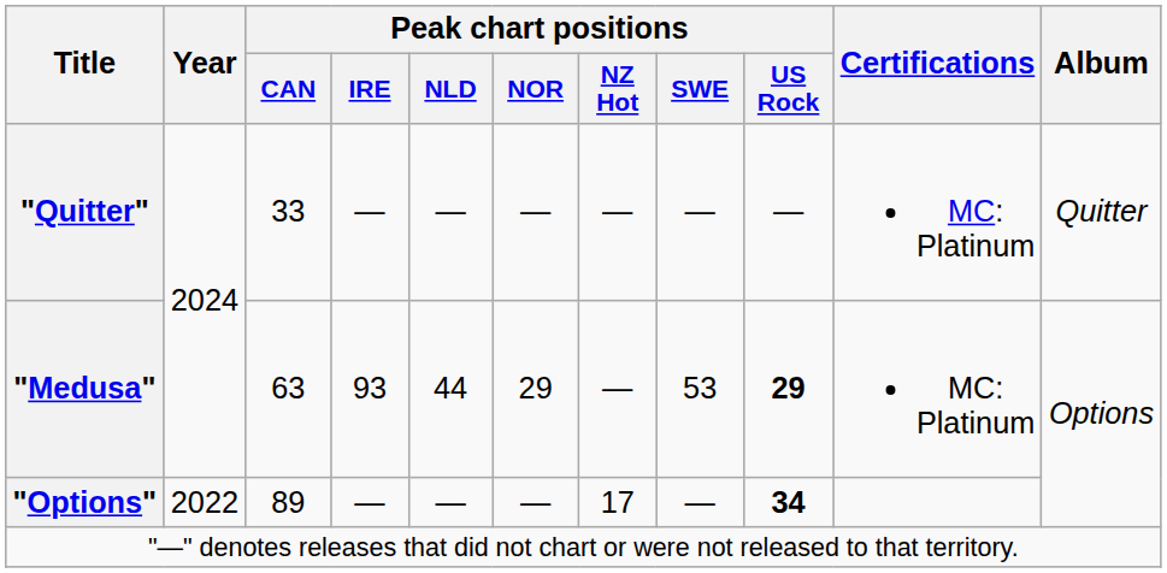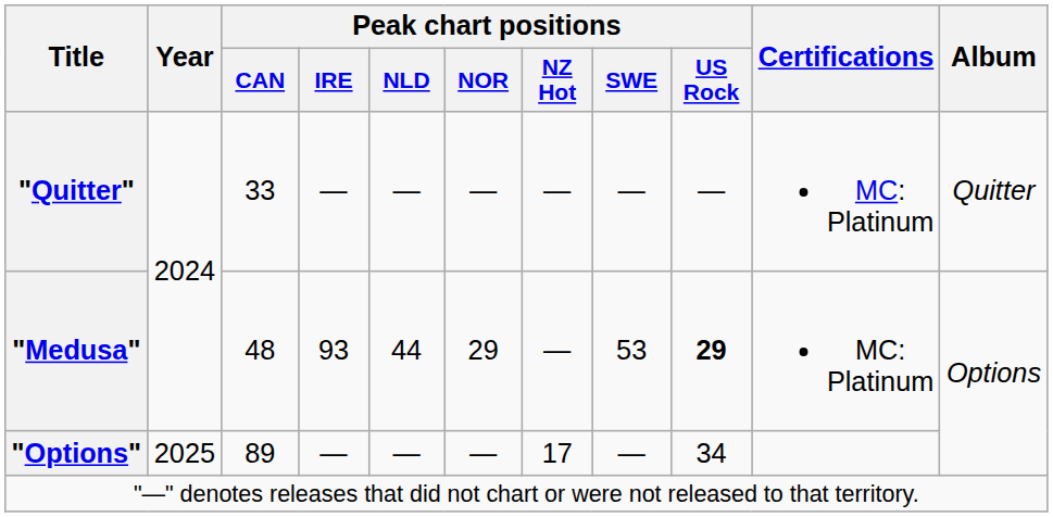 <table class="wikitable plainrowheaders" style="text-align:center;">
 <tr>
 <th scope="col" rowspan="2">Title</th>
 <th scope="col" rowspan="2">Year</th>
 <th scope="col" colspan="7">Peak chart positions</th>
 <th scope="col" rowspan="2"><a href='#'>Certifications</a></th>
 <th scope="col" rowspan="2">Album</th>
 </tr>
 <tr style="font-size:smaller;">
 <th scope="col" style="width:4em;"><a href='#'>CAN</a><br></th>
 <th scope="col" style="width:4em;"><a href='#'>IRE</a><br></th>
 <th scope="col" style="width:4em;"><a href='#'>NLD</a><br></th>
 <th scope="col" style="width:4em;"><a href='#'>NOR</a><br></th>
 <th scope="col" style="width:4em;"><a href='#'>NZ<br>Hot</a><br></th>
 <th scope="col" style="width:4em;"><a href='#'>SWE</a><br></th>
 <th scope="col" style="width:4em;"><a href='#'>US<br>Rock</a><br></th>
 </tr>
 <tr>
 <th scope="row">"<a href='#'>Quitter</a>"</th>
 <td rowspan="2">2024</td>
 <td>33</td>
 <td>—</td>
 <td>—</td>
 <td>—</td>
 <td>—</td>
 <td>—</td>
 <td>—</td>
 <td><br><ul><li><a href='#'>MC</a>: Platinum</li></ul></td>
 <td><em>Quitter</em></td>
 </tr>
 <tr>
 <th scope="row">"<a href='#'>Medusa</a>"</th>
-<td>63</td>
+<td>48</td>
 <td>93</td>
 <td>44</td>
 <td>29</td>
 <td>—</td>
 <td>53</td>
 <td><strong>29</strong></td>
 <td><br><ul><li>MC: Platinum</li></ul></td>
 <td rowspan="2"><em>Options</em></td>
 </tr>
 <tr>
 <th scope="row">"<a href='#'>Options</a>"</th>
-<td>2022</td>
+<td>2025</td>
 <td>89</td>
 <td>—</td>
 <td>—</td>
 <td>—</td>
 <td>17</td>
 <td>—</td>
-<td><strong>34</strong></td>
+<td>34</td>
 </tr>
 <tr>
 <td colspan="13" style="font-size:85%">"—" denotes releases that did not chart or were not released to that territory.</td>
 </tr>
 </table>
